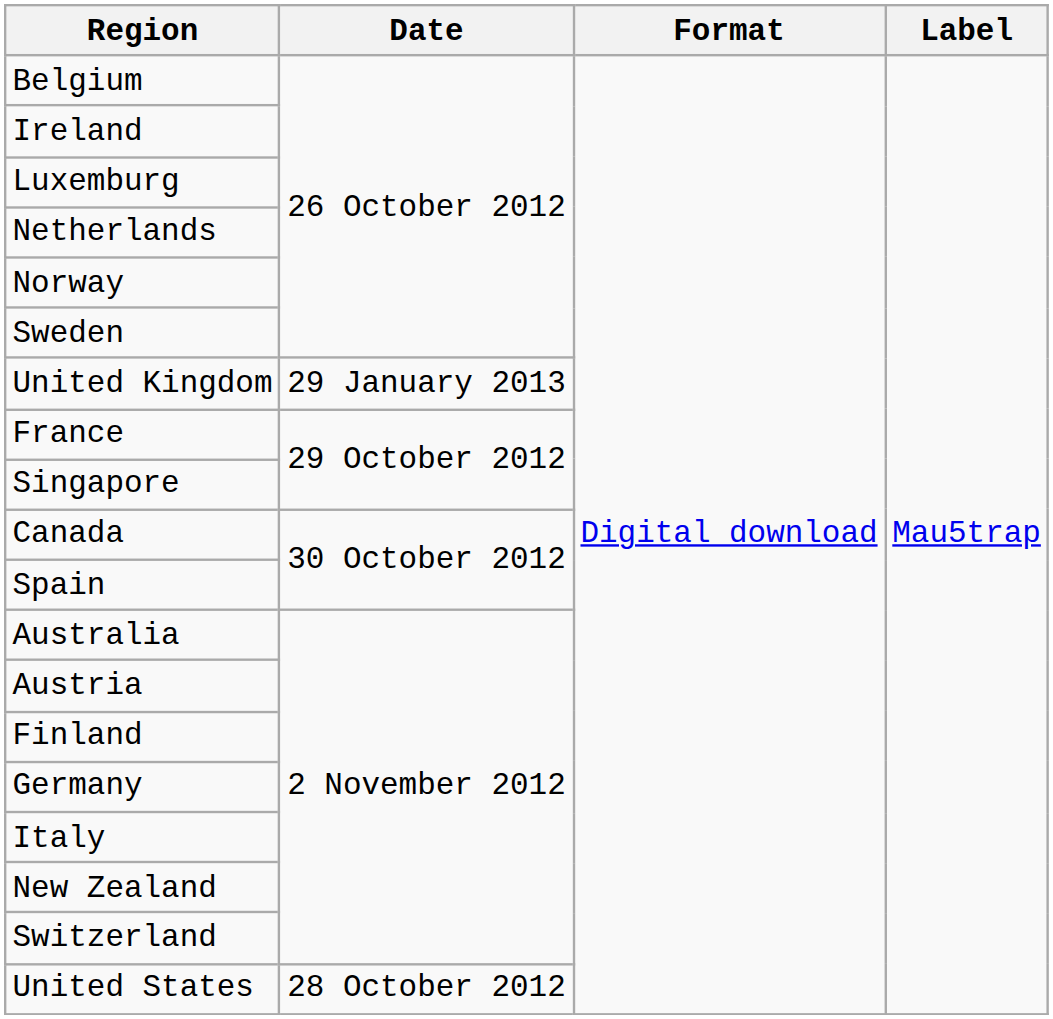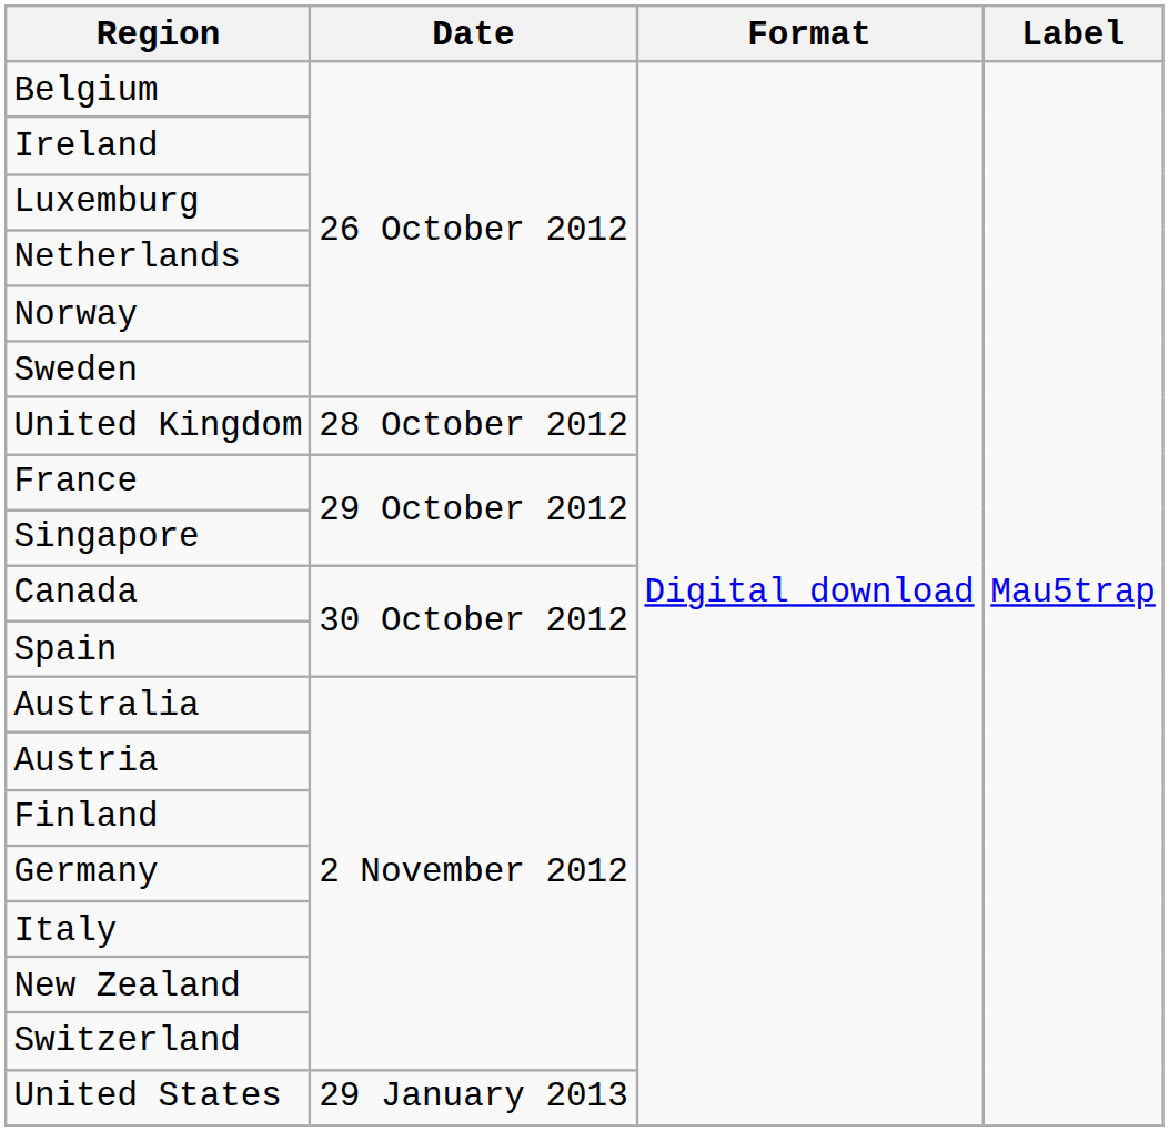 <table class="wikitable">
 <tr>
 <th>Region</th>
 <th>Date</th>
 <th>Format</th>
 <th>Label</th>
 </tr>
 <tr>
 <td>Belgium</td>
 <td rowspan=6>26 October 2012</td>
 <td rowspan=19><a href='#'>Digital download</a></td>
 <td rowspan=19><a href='#'>Mau5trap</a></td>
 </tr>
 <tr>
 <td>Ireland</td>
 </tr>
 <tr>
 <td>Luxemburg</td>
 </tr>
 <tr>
 <td>Netherlands</td>
 </tr>
 <tr>
 <td>Norway</td>
 </tr>
 <tr>
 <td>Sweden</td>
 </tr>
 <tr>
 <td>United Kingdom</td>
-<td>29 January 2013</td>
+<td>28 October 2012</td>
 </tr>
 <tr>
 <td>France</td>
 <td rowspan=2>29 October 2012</td>
 </tr>
 <tr>
 <td>Singapore</td>
 </tr>
 <tr>
 <td>Canada</td>
 <td rowspan=2>30 October 2012</td>
 </tr>
 <tr>
 <td>Spain</td>
 </tr>
 <tr>
 <td>Australia</td>
 <td rowspan=7>2 November 2012</td>
 </tr>
 <tr>
 <td>Austria</td>
 </tr>
 <tr>
 <td>Finland</td>
 </tr>
 <tr>
 <td>Germany</td>
 </tr>
 <tr>
 <td>Italy</td>
 </tr>
 <tr>
 <td>New Zealand</td>
 </tr>
 <tr>
 <td>Switzerland</td>
 </tr>
 <tr>
 <td>United States</td>
-<td>28 October 2012</td>
+<td>29 January 2013</td>
 </tr>
 </table>
